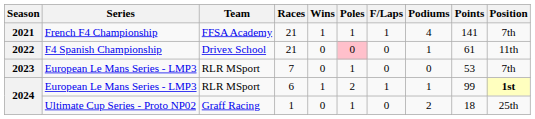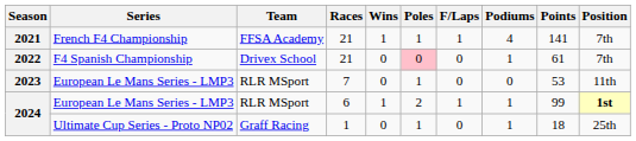 <table class="wikitable" style="font-size: 90%; text-align:center">
 <tr>
 <th>Season</th>
 <th>Series</th>
 <th>Team</th>
 <th>Races</th>
 <th>Wins</th>
 <th>Poles</th>
 <th>F/Laps</th>
 <th>Podiums</th>
 <th>Points</th>
 <th>Position</th>
 </tr>
 <tr>
 <th>2021</th>
 <td align="left"><a href='#'>French F4 Championship</a></td>
 <td align="left"><a href='#'>FFSA Academy</a></td>
 <td>21</td>
 <td>1</td>
 <td>1</td>
 <td>1</td>
 <td>4</td>
 <td>141</td>
 <td>7th</td>
 </tr>
 <tr>
 <th>2022</th>
 <td align="left"><a href='#'>F4 Spanish Championship</a></td>
 <td align="left"><a href='#'>Drivex School</a></td>
 <td>21</td>
 <td>0</td>
 <td style="background: pink;">0</td>
 <td>0</td>
 <td>1</td>
 <td>61</td>
-<td>11th</td>
+<td>7th</td>
 </tr>
 <tr>
 <th>2023</th>
 <td align=left><a href='#'>European Le Mans Series - LMP3</a></td>
 <td align=left>RLR MSport</td>
 <td>7</td>
 <td>0</td>
 <td>1</td>
 <td>0</td>
 <td>0</td>
 <td>53</td>
-<td>7th</td>
+<td>11th</td>
 </tr>
 <tr>
 <th rowspan="2">2024</th>
 <td align=left><a href='#'>European Le Mans Series - LMP3</a></td>
 <td align=left>RLR MSport</td>
 <td>6</td>
 <td>1</td>
 <td>2</td>
 <td>1</td>
 <td>1</td>
 <td>99</td>
 <td style="background:#FFFFBF;"><strong>1st</strong></td>
 </tr>
 <tr>
 <td align=left><a href='#'>Ultimate Cup Series - Proto NP02</a></td>
 <td align=left><a href='#'>Graff Racing</a></td>
 <td>1</td>
 <td>0</td>
 <td>1</td>
 <td>0</td>
-<td>2</td>
+<td>1</td>
 <td>18</td>
 <td>25th</td>
 </tr>
 </table>
